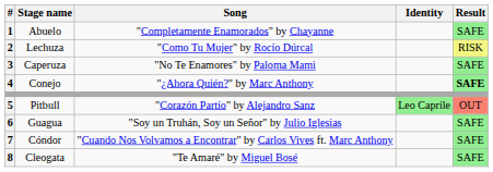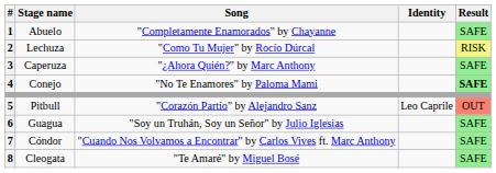 <table class="wikitable plainrowheaders" style="text-align: center;">
 <tr>
 <th>#</th>
 <th>Stage name</th>
 <th>Song</th>
 <th>Identity</th>
 <th>Result</th>
 </tr>
 <tr>
 <th>1</th>
 <td>Abuelo</td>
 <td>"<a href='#'>Completamente Enamorados</a>" by <a href='#'>Chayanne</a></td>
 <td></td>
 <td bgcolor=lightgreen>SAFE</td>
 </tr>
 <tr>
 <th>2</th>
 <td>Lechuza</td>
 <td>"<a href='#'>Como Tu Mujer</a>" by <a href='#'>Rocío Dúrcal</a></td>
 <td></td>
 <td bgcolor=#F3F781>RISK</td>
 </tr>
 <tr>
 <th>3</th>
 <td>Caperuza</td>
-<td>"No Te Enamores" by <a href='#'>Paloma Mami</a></td>
+<td>"<a href='#'>¿Ahora Quién?</a>" by <a href='#'>Marc Anthony</a></td>
 <td></td>
 <td bgcolor=lightgreen>SAFE</td>
 </tr>
 <tr>
 <th>4</th>
 <td>Conejo</td>
-<td>"<a href='#'>¿Ahora Quién?</a>" by <a href='#'>Marc Anthony</a></td>
+<td>"No Te Enamores" by <a href='#'>Paloma Mami</a></td>
 <td></td>
 <td bgcolor=lightgreen><strong>SAFE</strong></td>
 </tr>
 <tr>
 <td colspan="5" style="background:darkgray"></td>
 </tr>
 <tr>
 <th>5</th>
 <td>Pitbull</td>
 <td>"<a href='#'>Corazón Partío</a>" by <a href='#'>Alejandro Sanz</a></td>
-<td style="background: lightgreen;">Leo Caprile</td>
+<td>Leo Caprile</td>
 <td bgcolor=salmon>OUT</td>
 </tr>
 <tr>
 <th>6</th>
 <td>Guagua</td>
 <td>"Soy un Truhán, Soy un Señor" by <a href='#'>Julio Iglesias</a></td>
 <td></td>
 <td bgcolor=lightgreen>SAFE</td>
 </tr>
 <tr>
 <th>7</th>
 <td>Cóndor</td>
 <td>"<a href='#'>Cuando Nos Volvamos a Encontrar</a>" by <a href='#'>Carlos Vives</a> ft. <a href='#'>Marc Anthony</a></td>
 <td></td>
 <td bgcolor=lightgreen>SAFE</td>
 </tr>
 <tr>
 <th>8</th>
 <td>Cleogata</td>
 <td>"Te Amaré" by <a href='#'>Miguel Bosé</a></td>
 <td></td>
 <td bgcolor=lightgreen>SAFE</td>
 </tr>
 </table>
